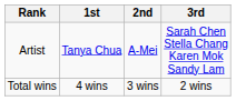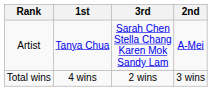 <table class="wikitable">
 <tr>
 <th>Rank</th>
 <th>1st</th>
+<th>3rd</th>
 <th>2nd</th>
-<th>3rd</th>
 </tr>
 <tr align=center>
 <td>Artist</td>
 <td><a href='#'>Tanya Chua</a><br></td>
+<td><a href='#'>Sarah Chen</a><br><a href='#'>Stella Chang</a><br><a href='#'>Karen Mok</a><br><a href='#'>Sandy Lam</a></td>
 <td><a href='#'>A-Mei</a><br></td>
-<td><a href='#'>Sarah Chen</a><br><a href='#'>Stella Chang</a><br><a href='#'>Karen Mok</a><br><a href='#'>Sandy Lam</a></td>
 </tr>
 <tr align=center>
 <td>Total wins</td>
 <td>4 wins</td>
+<td>2 wins</td>
 <td>3 wins</td>
-<td>2 wins</td>
 </tr>
 </table>
